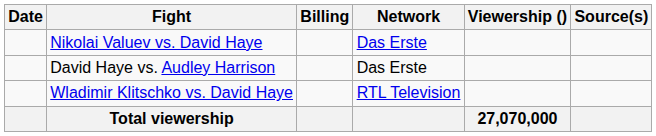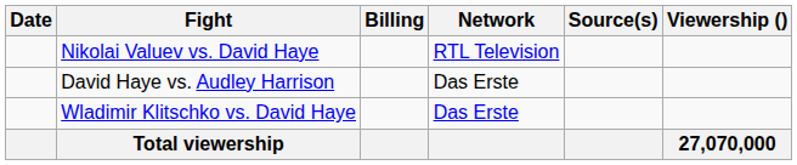 <table class="wikitable sortable">
 <tr>
 <th>Date</th>
 <th>Fight</th>
 <th>Billing</th>
 <th>Network</th>
+<th>Source(s)</th>
 <th>Viewership ()</th>
-<th>Source(s)</th>
 </tr>
 <tr>
 <td></td>
 <td><a href='#'>Nikolai Valuev vs. David Haye</a></td>
 <td></td>
-<td><a href='#'>Das Erste</a></td>
+<td><a href='#'>RTL Television</a></td>
 <td></td>
 <td></td>
 </tr>
 <tr>
 <td></td>
 <td>David Haye vs. <a href='#'>Audley Harrison</a></td>
 <td></td>
 <td>Das Erste</td>
 <td></td>
 <td></td>
 </tr>
 <tr>
 <td></td>
 <td><a href='#'>Wladimir Klitschko vs. David Haye</a></td>
 <td></td>
-<td><a href='#'>RTL Television</a></td>
+<td><a href='#'>Das Erste</a></td>
 <td></td>
 <td></td>
 </tr>
 <tr>
 <th></th>
 <th>Total viewership</th>
 <th></th>
 <th></th>
+<th></th>
 <th>27,070,000</th>
-<th></th>
 </tr>
 </table>
